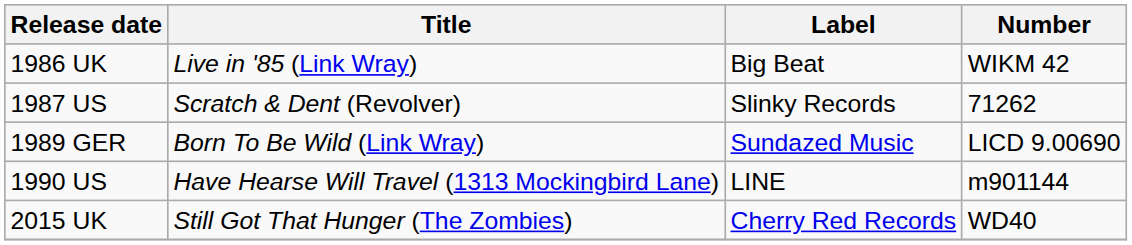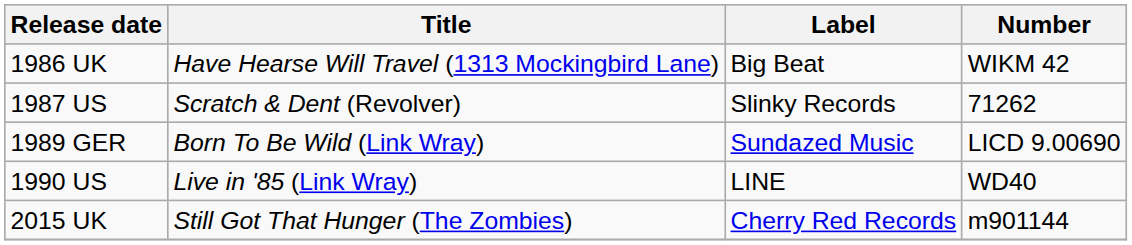 <table class="wikitable" style="font-size:95%">
 <tr>
 <th>Release date</th>
 <th>Title</th>
 <th>Label</th>
 <th>Number</th>
 </tr>
 <tr>
 <td>1986 UK</td>
-<td><em>Live in '85</em> (<a href='#'>Link Wray</a>)</td>
+<td><em>Have Hearse Will Travel</em> (<a href='#'>1313 Mockingbird Lane</a>)</td>
 <td>Big Beat</td>
 <td>WIKM 42</td>
 </tr>
 <tr>
 <td>1987 US</td>
 <td><em>Scratch & Dent</em> (Revolver)</td>
 <td>Slinky Records</td>
 <td>71262</td>
 </tr>
 <tr>
 <td>1989 GER</td>
 <td><em>Born To Be Wild</em> (<a href='#'>Link Wray</a>)</td>
 <td><a href='#'>Sundazed Music</a></td>
 <td>LICD 9.00690</td>
 </tr>
 <tr>
 <td>1990 US</td>
-<td><em>Have Hearse Will Travel</em> (<a href='#'>1313 Mockingbird Lane</a>)</td>
+<td><em>Live in '85</em> (<a href='#'>Link Wray</a>)</td>
 <td>LINE</td>
-<td>m901144</td>
+<td>WD40</td>
 </tr>
 <tr>
 <td>2015 UK</td>
 <td><em>Still Got That Hunger</em> (<a href='#'>The Zombies</a>)</td>
 <td><a href='#'>Cherry Red Records</a></td>
-<td>WD40</td>
+<td>m901144</td>
 </tr>
 <tr>
 </tr>
 </table>
